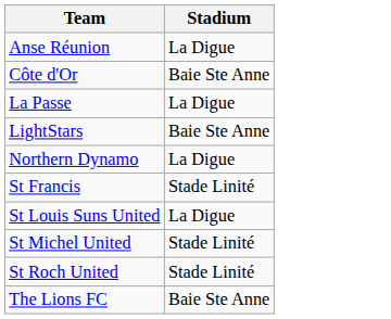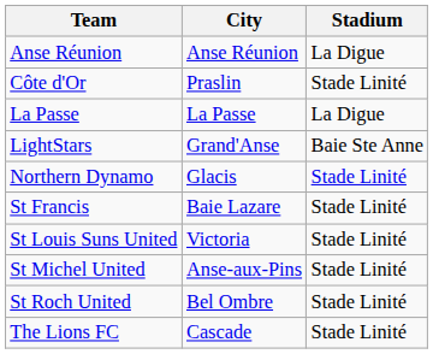 <table class="wikitable">
 <tr>
 <th>Team</th>
+<th>City</th>
 <th>Stadium</th>
 </tr>
 <tr>
+<td><a href='#'>Anse Réunion</a></td>
 <td><a href='#'>Anse Réunion</a></td>
 <td>La Digue</td>
 </tr>
 <tr>
 <td><a href='#'>Côte d'Or</a></td>
-<td>Baie Ste Anne</td>
+<td><a href='#'>Praslin</a></td>
+<td>Stade Linité</td>
 </tr>
 <tr>
+<td><a href='#'>La Passe</a></td>
 <td><a href='#'>La Passe</a></td>
 <td>La Digue</td>
 </tr>
 <tr>
 <td><a href='#'>LightStars</a></td>
+<td><a href='#'>Grand'Anse</a></td>
 <td>Baie Ste Anne</td>
 </tr>
 <tr>
 <td><a href='#'>Northern Dynamo</a></td>
-<td>La Digue</td>
+<td><a href='#'>Glacis</a></td>
+<td><a href='#'>Stade Linité</a></td>
 </tr>
 <tr>
 <td><a href='#'>St Francis</a></td>
+<td><a href='#'>Baie Lazare</a></td>
 <td>Stade Linité</td>
 </tr>
 <tr>
 <td><a href='#'>St Louis Suns United</a></td>
-<td>La Digue</td>
+<td><a href='#'>Victoria</a></td>
+<td>Stade Linité</td>
 </tr>
 <tr>
 <td><a href='#'>St Michel United</a></td>
+<td><a href='#'>Anse-aux-Pins</a></td>
 <td>Stade Linité</td>
 </tr>
 <tr>
 <td><a href='#'>St Roch United</a></td>
+<td><a href='#'>Bel Ombre</a></td>
 <td>Stade Linité</td>
 </tr>
 <tr>
 <td><a href='#'>The Lions FC</a></td>
-<td>Baie Ste Anne</td>
+<td><a href='#'>Cascade</a></td>
+<td>Stade Linité</td>
 </tr>
 </table>
